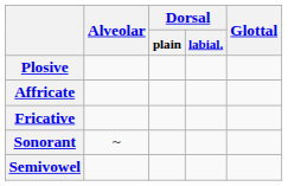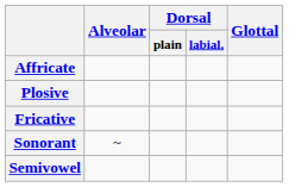 <table class="wikitable" style=text-align:center>
 <tr>
 <th rowspan="2"></th>
 <th rowspan="2"><a href='#'>Alveolar</a></th>
 <th colspan="2"><a href='#'>Dorsal</a></th>
 <th rowspan="2"><a href='#'>Glottal</a></th>
 </tr>
 <tr>
 <th><small>plain</small></th>
 <th><small><a href='#'>labial.</a></small></th>
 </tr>
 <tr>
-<th><a href='#'>Plosive</a></th>
+<th><a href='#'>Affricate</a></th>
 <td></td>
 <td></td>
 <td></td>
 <td></td>
 </tr>
 <tr>
-<th><a href='#'>Affricate</a></th>
+<th><a href='#'>Plosive</a></th>
 <td></td>
 <td></td>
 <td></td>
 <td></td>
 </tr>
 <tr>
 <th><a href='#'>Fricative</a></th>
 <td></td>
 <td></td>
 <td></td>
 <td></td>
 </tr>
 <tr>
 <th><a href='#'>Sonorant</a></th>
 <td> ~ </td>
 <td></td>
 <td></td>
 <td></td>
 </tr>
 <tr>
 <th><a href='#'>Semivowel</a></th>
 <td></td>
 <td></td>
 <td></td>
 <td></td>
 </tr>
 </table>
